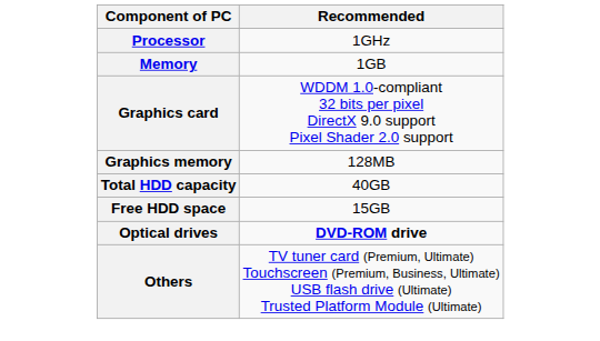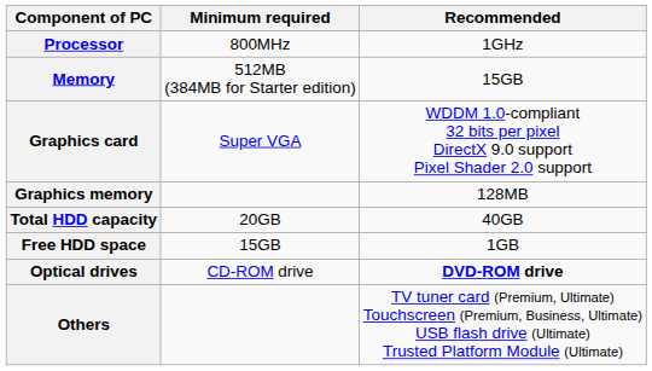 <table class="wikitable" style="text-align:center; margin:auto">
 <tr>
 <th>Component of PC</th>
+<th>Minimum required</th>
 <th>Recommended</th>
 </tr>
 <tr>
 <th><a href='#'>Processor</a></th>
+<td>800MHz</td>
 <td>1GHz</td>
 </tr>
 <tr>
 <th><a href='#'>Memory</a></th>
-<td>1GB</td>
+<td>512MB<br>(384MB for Starter edition)</td>
+<td>15GB</td>
 </tr>
 <tr>
 <th>Graphics card</th>
+<td><a href='#'>Super VGA</a></td>
 <td><a href='#'>WDDM 1.0</a>-compliant<br><a href='#'>32 bits per pixel</a><br><a href='#'>DirectX</a> 9.0 support<br><a href='#'>Pixel Shader 2.0</a> support</td>
 </tr>
 <tr>
 <th>Graphics memory</th>
+<td></td>
 <td>128MB</td>
 </tr>
 <tr>
 <th>Total <a href='#'>HDD</a> capacity</th>
+<td>20GB</td>
 <td>40GB</td>
 </tr>
 <tr>
 <th>Free HDD space</th>
 <td>15GB</td>
+<td>1GB</td>
 </tr>
 <tr>
 <th>Optical drives</th>
+<td><a href='#'>CD-ROM</a> drive</td>
 <td><strong><a href='#'>DVD-ROM</a> drive</strong></td>
 </tr>
 <tr>
 <th>Others</th>
+<td></td>
 <td><a href='#'>TV tuner card</a> <small>(Premium, Ultimate)</small><br><a href='#'>Touchscreen</a> <small>(Premium, Business, Ultimate)</small><br><a href='#'>USB flash drive</a> <small>(Ultimate)</small><br><a href='#'>Trusted Platform Module</a> <small>(Ultimate)</small></td>
 </tr>
 </table>
